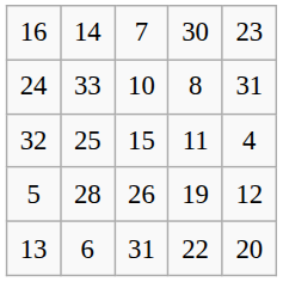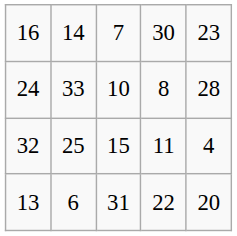 <table class="wikitable" style="margin-left:auto;margin-right:auto;text-align:center;width:10em;height:10em;table-layout:fixed;">
 <tr>
 <td>16</td>
 <td>14</td>
 <td>7</td>
 <td>30</td>
 <td>23</td>
 </tr>
 <tr>
 <td>24</td>
 <td>33</td>
 <td>10</td>
 <td>8</td>
-<td>31</td>
+<td>28</td>
 </tr>
 <tr>
 <td>32</td>
 <td>25</td>
 <td>15</td>
 <td>11</td>
 <td>4</td>
 </tr>
 <tr>
-<td>5</td>
-<td>28</td>
-<td>26</td>
-<td>19</td>
-<td>12</td>
-</tr>
-<tr>
 <td>13</td>
 <td>6</td>
 <td>31</td>
 <td>22</td>
 <td>20</td>
 </tr>
 </table>
